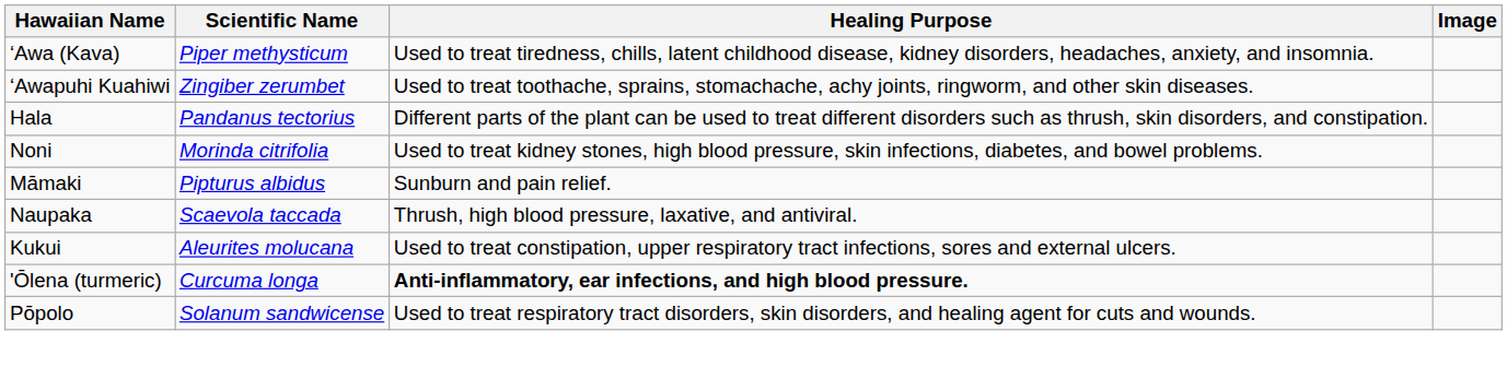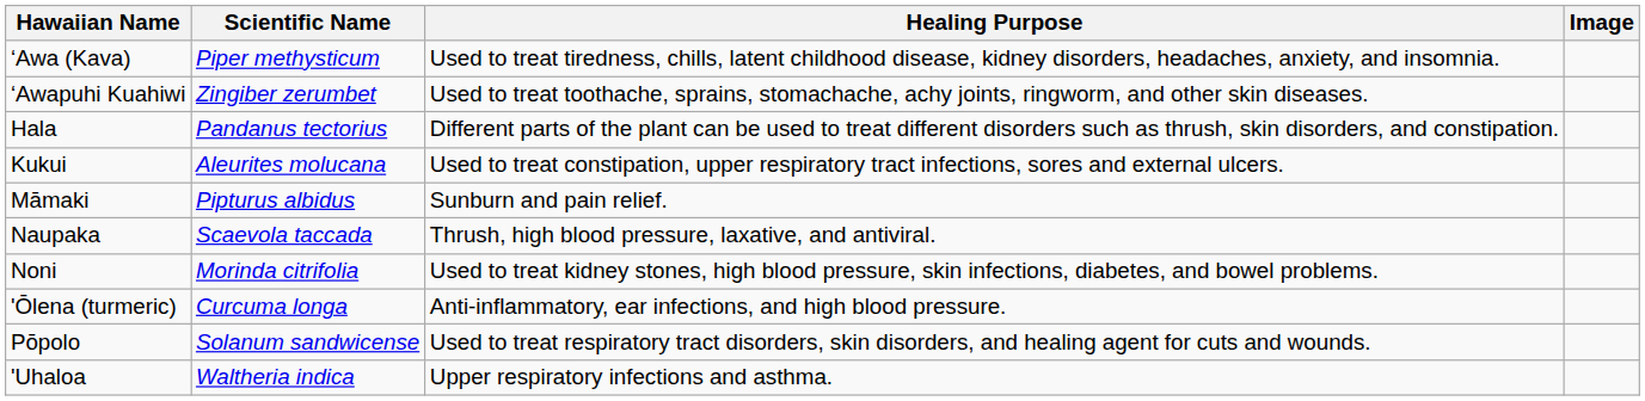 <table class="wikitable">
 <tr>
 <th>Hawaiian Name</th>
 <th>Scientific Name</th>
 <th>Healing Purpose</th>
 <th>Image</th>
 </tr>
 <tr>
 <td>‘Awa (Kava)</td>
 <td><em><a href='#'>Piper methysticum</a></em></td>
 <td>Used to treat tiredness, chills, latent childhood disease, kidney disorders, headaches, anxiety, and insomnia.</td>
 <td></td>
 </tr>
 <tr>
 <td>‘Awapuhi Kuahiwi</td>
 <td><em><a href='#'>Zingiber zerumbet</a></em></td>
 <td>Used to treat toothache, sprains, stomachache, achy joints,  ringworm, and other skin diseases.</td>
 <td></td>
 </tr>
 <tr>
 <td>Hala</td>
 <td><em><a href='#'>Pandanus tectorius</a></em></td>
 <td>Different parts of the plant can be used to treat different disorders such as thrush, skin disorders, and constipation.</td>
 <td></td>
 </tr>
 <tr>
-<td>Noni</td>
-<td><em><a href='#'>Morinda citrifolia</a></em></td>
-<td>Used to treat kidney stones, high blood pressure, skin infections, diabetes, and bowel problems.</td>
+<td>Kukui</td>
+<td><a href='#'><em>Aleurites molucana</em></a></td>
+<td>Used to treat constipation, upper respiratory tract infections, sores and external ulcers.</td>
 <td></td>
 </tr>
 <tr>
 <td>Māmaki</td>
 <td><em><a href='#'>Pipturus albidus</a></em></td>
 <td>Sunburn and pain relief.</td>
 <td></td>
 </tr>
 <tr>
 <td>Naupaka</td>
 <td><em><a href='#'>Scaevola taccada</a></em></td>
 <td>Thrush, high blood pressure, laxative, and antiviral.</td>
 <td></td>
 </tr>
 <tr>
-<td>Kukui</td>
-<td><a href='#'><em>Aleurites molucana</em></a></td>
-<td>Used to treat constipation, upper respiratory tract infections, sores and external ulcers.</td>
+<td>Noni</td>
+<td><em><a href='#'>Morinda citrifolia</a></em></td>
+<td>Used to treat kidney stones, high blood pressure, skin infections, diabetes, and bowel problems.</td>
 <td></td>
 </tr>
 <tr>
 <td>'Ōlena (turmeric)</td>
 <td><em><a href='#'>Curcuma longa</a></em></td>
-<td><strong>Anti-inflammatory, ear infections, and high blood pressure.</strong></td>
+<td>Anti-inflammatory, ear infections, and high blood pressure.</td>
 <td></td>
 </tr>
 <tr>
 <td>Pōpolo</td>
 <td><em><a href='#'>Solanum sandwicense</a></em></td>
 <td>Used to treat respiratory tract disorders, skin disorders, and healing agent for cuts and wounds.</td>
 <td></td>
 </tr>
+<tr>
+<td>'Uhaloa</td>
+<td><em><a href='#'>Waltheria indica</a></em></td>
+<td>Upper respiratory infections and asthma.</td>
+<td></td>
+</tr>
 </table>
